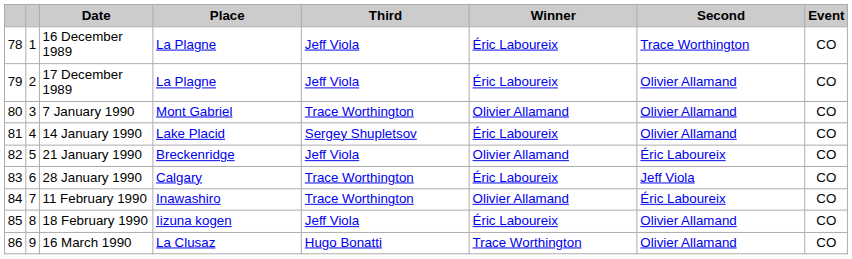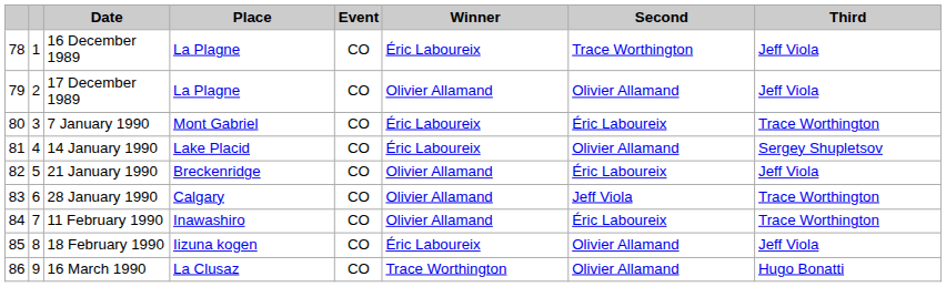 <table class="wikitable plainrowheaders" style="background:#fff; font-size:86%; line-height:16px; border:grey solid 1px; border-collapse:collapse;">
 <tr style="background:#ccc; text-align:center;">
 <th scope="col" style="background:#ccc; width=20 px;"></th>
 <th scope="col" style="background:#ccc; width=30 px;"></th>
 <th scope="col" style="background:#ccc; width:120px;">Date</th>
 <th scope="col" style="background:#ccc; width:160px;">Place</th>
-<th scope="col" style="background:#ccc; width:185px;">Third</th>
+<th scope="col" style="background:#ccc; width:15px;">Event</th>
 <th scope="col" style="background:#ccc; width:185px;">Winner</th>
 <th scope="col" style="background:#ccc; width:185px;">Second</th>
-<th scope="col" style="background:#ccc; width:15px;">Event</th>
+<th scope="col" style="background:#ccc; width:185px;">Third</th>
 </tr>
 <tr>
 <td align=center>78</td>
 <td align=center>1</td>
 <td>16 December 1989</td>
 <td> <a href='#'>La Plagne</a></td>
-<td> <a href='#'>Jeff Viola</a></td>
+<td align=center>CO</td>
 <td> <a href='#'>Éric Laboureix</a></td>
 <td> <a href='#'>Trace Worthington</a></td>
-<td align=center>CO</td>
+<td> <a href='#'>Jeff Viola</a></td>
 </tr>
 <tr>
 <td align=center>79</td>
 <td align=center>2</td>
 <td>17 December 1989</td>
 <td> <a href='#'>La Plagne</a></td>
+<td align=center>CO</td>
+<td> <a href='#'>Olivier Allamand</a></td>
+<td> <a href='#'>Olivier Allamand</a></td>
 <td> <a href='#'>Jeff Viola</a></td>
-<td> <a href='#'>Éric Laboureix</a></td>
-<td> <a href='#'>Olivier Allamand</a></td>
-<td align=center>CO</td>
 </tr>
 <tr>
 <td align=center>80</td>
 <td align=center>3</td>
 <td>7 January 1990</td>
 <td> <a href='#'>Mont Gabriel</a></td>
+<td align=center>CO</td>
+<td> <a href='#'>Éric Laboureix</a></td>
+<td> <a href='#'>Éric Laboureix</a></td>
 <td> <a href='#'>Trace Worthington</a></td>
-<td> <a href='#'>Olivier Allamand</a></td>
-<td> <a href='#'>Olivier Allamand</a></td>
-<td align=center>CO</td>
 </tr>
 <tr>
 <td align=center>81</td>
 <td align=center>4</td>
 <td>14 January 1990</td>
 <td> <a href='#'>Lake Placid</a></td>
-<td> <a href='#'>Sergey Shupletsov</a></td>
+<td align=center>CO</td>
 <td> <a href='#'>Éric Laboureix</a></td>
 <td> <a href='#'>Olivier Allamand</a></td>
-<td align=center>CO</td>
+<td> <a href='#'>Sergey Shupletsov</a></td>
 </tr>
 <tr>
 <td align=center>82</td>
 <td align=center>5</td>
 <td>21 January 1990</td>
 <td> <a href='#'>Breckenridge</a></td>
-<td> <a href='#'>Jeff Viola</a></td>
+<td align=center>CO</td>
 <td> <a href='#'>Olivier Allamand</a></td>
 <td> <a href='#'>Éric Laboureix</a></td>
-<td align=center>CO</td>
+<td> <a href='#'>Jeff Viola</a></td>
 </tr>
 <tr>
 <td align=center>83</td>
 <td align=center>6</td>
 <td>28 January 1990</td>
 <td> <a href='#'>Calgary</a></td>
+<td align=center>CO</td>
+<td> <a href='#'>Olivier Allamand</a></td>
+<td> <a href='#'>Jeff Viola</a></td>
 <td> <a href='#'>Trace Worthington</a></td>
-<td> <a href='#'>Éric Laboureix</a></td>
-<td> <a href='#'>Jeff Viola</a></td>
-<td align=center>CO</td>
 </tr>
 <tr>
 <td align=center>84</td>
 <td align=center>7</td>
 <td>11 February 1990</td>
 <td> <a href='#'>Inawashiro</a></td>
-<td> <a href='#'>Trace Worthington</a></td>
+<td align=center>CO</td>
 <td> <a href='#'>Olivier Allamand</a></td>
 <td> <a href='#'>Éric Laboureix</a></td>
-<td align=center>CO</td>
+<td> <a href='#'>Trace Worthington</a></td>
 </tr>
 <tr>
 <td align=center>85</td>
 <td align=center>8</td>
 <td>18 February 1990</td>
 <td> <a href='#'>Iizuna kogen</a></td>
-<td> <a href='#'>Jeff Viola</a></td>
+<td align=center>CO</td>
 <td> <a href='#'>Éric Laboureix</a></td>
 <td> <a href='#'>Olivier Allamand</a></td>
-<td align=center>CO</td>
+<td> <a href='#'>Jeff Viola</a></td>
 </tr>
 <tr>
 <td align=center>86</td>
 <td align=center>9</td>
 <td>16 March 1990</td>
 <td> <a href='#'>La Clusaz</a></td>
-<td> <a href='#'>Hugo Bonatti</a></td>
+<td align=center>CO</td>
 <td> <a href='#'>Trace Worthington</a></td>
 <td> <a href='#'>Olivier Allamand</a></td>
-<td align=center>CO</td>
+<td> <a href='#'>Hugo Bonatti</a></td>
 </tr>
 </table>
